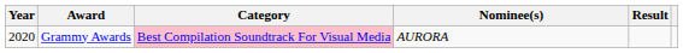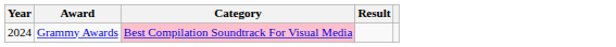 <table class="wikitable plainrowheaders sortable">
 <tr>
 <th scope="col">Year</th>
 <th scope="col">Award</th>
 <th scope="col">Category</th>
-<th scope="col" style="width:35%;">Nominee(s)</th>
 <th scope="col">Result</th>
 <th scope="col" class="unsortable"></th>
 </tr>
 <tr>
-<td>2020</td>
+<td>2024</td>
 <td><a href='#'>Grammy Awards</a></td>
 <td style="background: pink;"><a href='#'>Best Compilation Soundtrack For Visual Media</a></td>
-<td><em>AURORA</em></td>
 <td></td>
 <td></td>
 </tr>
 </table>
